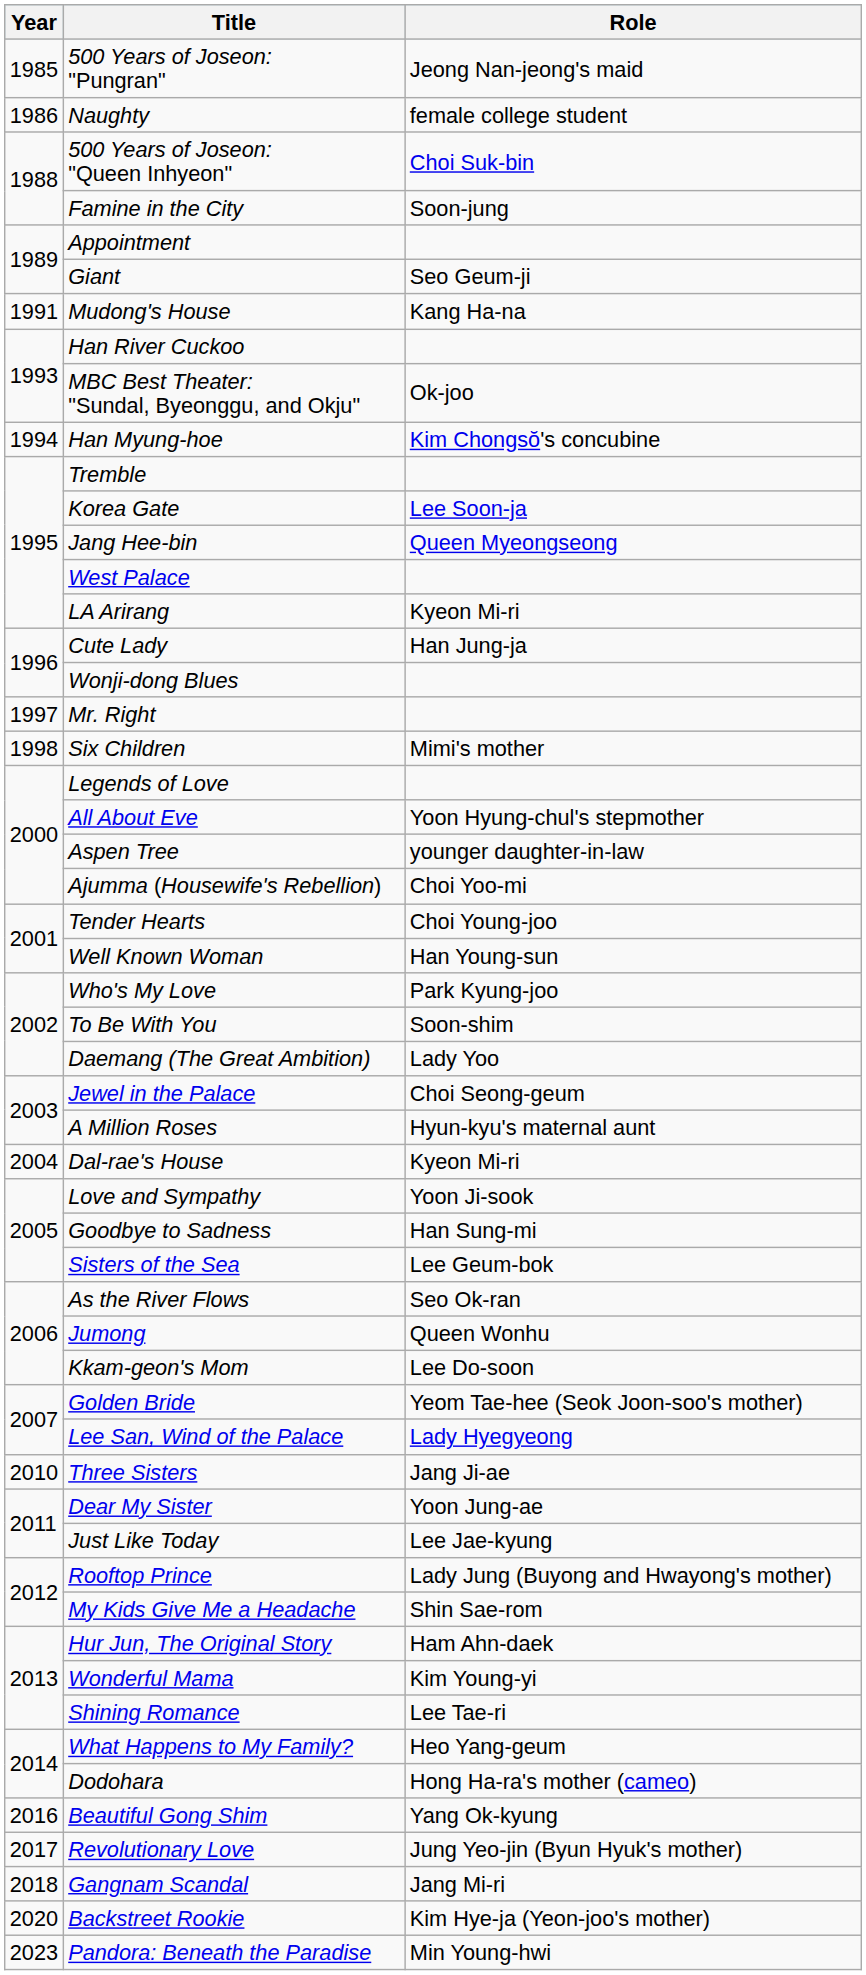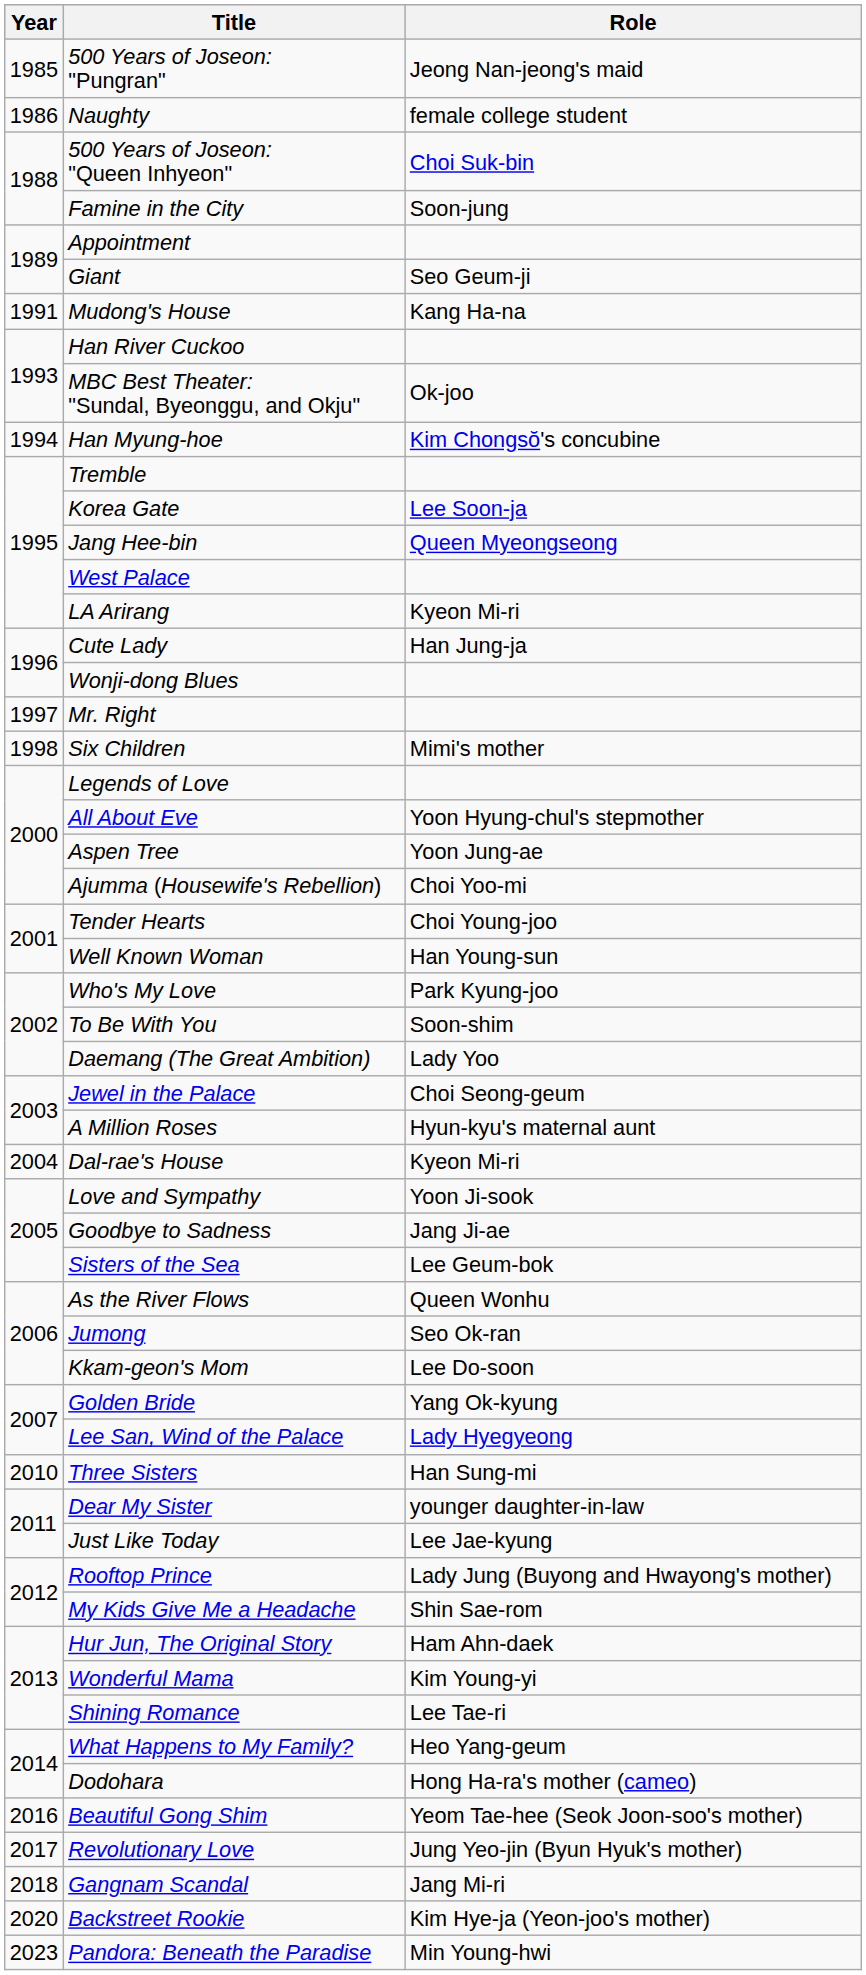 <table class="wikitable" style="font-size: 95%; width:600px">
 <tr bgcolor="lightblue">
 <th width=10>Year</th>
 <th>Title</th>
 <th>Role</th>
 </tr>
 <tr>
 <td>1985</td>
 <td><em>500 Years of Joseon:</em><br>"Pungran"</td>
 <td>Jeong Nan-jeong's maid</td>
 </tr>
 <tr>
 <td>1986</td>
 <td><em>Naughty</em></td>
 <td>female college student</td>
 </tr>
 <tr>
 <td rowspan=2>1988</td>
 <td><em>500 Years of Joseon:</em><br>"Queen Inhyeon"</td>
 <td><a href='#'>Choi Suk-bin</a></td>
 </tr>
 <tr>
 <td><em>Famine in the City</em></td>
 <td>Soon-jung</td>
 </tr>
 <tr>
 <td rowspan=2>1989</td>
 <td><em>Appointment</em></td>
 <td></td>
 </tr>
 <tr>
 <td><em>Giant</em></td>
 <td>Seo Geum-ji</td>
 </tr>
 <tr>
 <td>1991</td>
 <td><em>Mudong's House</em></td>
 <td>Kang Ha-na</td>
 </tr>
 <tr>
 <td rowspan=2>1993</td>
 <td><em>Han River Cuckoo</em></td>
 <td></td>
 </tr>
 <tr>
 <td><em>MBC Best Theater:</em><br>"Sundal, Byeonggu, and Okju"</td>
 <td>Ok-joo</td>
 </tr>
 <tr>
 <td>1994</td>
 <td><em>Han Myung-hoe</em></td>
 <td><a href='#'>Kim Chongsŏ</a>'s concubine</td>
 </tr>
 <tr>
 <td rowspan=5>1995</td>
 <td><em>Tremble</em></td>
 <td></td>
 </tr>
 <tr>
 <td><em>Korea Gate</em></td>
 <td><a href='#'>Lee Soon-ja</a></td>
 </tr>
 <tr>
 <td><em>Jang Hee-bin</em></td>
 <td><a href='#'>Queen Myeongseong</a></td>
 </tr>
 <tr>
 <td><em><a href='#'>West Palace</a></em></td>
 <td></td>
 </tr>
 <tr>
 <td><em>LA Arirang</em></td>
 <td>Kyeon Mi-ri</td>
 </tr>
 <tr>
 <td rowspan=2>1996</td>
 <td><em>Cute Lady</em></td>
 <td>Han Jung-ja</td>
 </tr>
 <tr>
 <td><em>Wonji-dong Blues</em></td>
 <td></td>
 </tr>
 <tr>
 <td>1997</td>
 <td><em>Mr. Right</em></td>
 <td></td>
 </tr>
 <tr>
 <td>1998</td>
 <td><em>Six Children</em></td>
 <td>Mimi's mother</td>
 </tr>
 <tr>
 <td rowspan=4>2000</td>
 <td><em>Legends of Love</em></td>
 <td></td>
 </tr>
 <tr>
 <td><em><a href='#'>All About Eve</a></em></td>
 <td>Yoon Hyung-chul's stepmother</td>
 </tr>
 <tr>
 <td><em>Aspen Tree</em></td>
-<td>younger daughter-in-law</td>
+<td>Yoon Jung-ae</td>
 </tr>
 <tr>
 <td><em>Ajumma</em> (<em>Housewife's Rebellion</em>)</td>
 <td>Choi Yoo-mi</td>
 </tr>
 <tr>
 <td rowspan=2>2001</td>
 <td><em>Tender Hearts</em></td>
 <td>Choi Young-joo</td>
 </tr>
 <tr>
 <td><em>Well Known Woman</em></td>
 <td>Han Young-sun</td>
 </tr>
 <tr>
 <td rowspan=3>2002</td>
 <td><em>Who's My Love</em></td>
 <td>Park Kyung-joo</td>
 </tr>
 <tr>
 <td><em>To Be With You</em></td>
 <td>Soon-shim</td>
 </tr>
 <tr>
 <td><em>Daemang (The Great Ambition)</em></td>
 <td>Lady Yoo</td>
 </tr>
 <tr>
 <td rowspan= 2>2003</td>
 <td><em><a href='#'>Jewel in the Palace</a></em></td>
 <td>Choi Seong-geum</td>
 </tr>
 <tr>
 <td><em>A Million Roses</em></td>
 <td>Hyun-kyu's maternal aunt</td>
 </tr>
 <tr>
 <td>2004</td>
 <td><em>Dal-rae's House</em></td>
 <td>Kyeon Mi-ri</td>
 </tr>
 <tr>
 <td rowspan=3>2005</td>
 <td><em>Love and Sympathy</em></td>
 <td>Yoon Ji-sook</td>
 </tr>
 <tr>
 <td><em>Goodbye to Sadness</em></td>
-<td>Han Sung-mi</td>
+<td>Jang Ji-ae</td>
 </tr>
 <tr>
 <td><em><a href='#'>Sisters of the Sea</a></em></td>
 <td>Lee Geum-bok</td>
 </tr>
 <tr>
 <td rowspan=3>2006</td>
 <td><em>As the River Flows</em></td>
-<td>Seo Ok-ran</td>
+<td>Queen Wonhu</td>
 </tr>
 <tr>
 <td><em><a href='#'>Jumong</a></em></td>
-<td>Queen Wonhu</td>
+<td>Seo Ok-ran</td>
 </tr>
 <tr>
 <td><em>Kkam-geon's Mom</em></td>
 <td>Lee Do-soon</td>
 </tr>
 <tr>
 <td rowspan=2>2007</td>
 <td><em><a href='#'>Golden Bride</a></em></td>
-<td>Yeom Tae-hee (Seok Joon-soo's mother)</td>
+<td>Yang Ok-kyung</td>
 </tr>
 <tr>
 <td><em><a href='#'>Lee San, Wind of the Palace</a></em></td>
 <td><a href='#'>Lady Hyegyeong</a></td>
 </tr>
 <tr>
 <td>2010</td>
 <td><em><a href='#'>Three Sisters</a></em></td>
-<td>Jang Ji-ae</td>
+<td>Han Sung-mi</td>
 </tr>
 <tr>
 <td rowspan=2>2011</td>
 <td><em><a href='#'>Dear My Sister</a></em></td>
-<td>Yoon Jung-ae</td>
+<td>younger daughter-in-law</td>
 </tr>
 <tr>
 <td><em>Just Like Today</em></td>
 <td>Lee Jae-kyung</td>
 </tr>
 <tr>
 <td rowspan=2>2012</td>
 <td><em><a href='#'>Rooftop Prince</a></em></td>
 <td>Lady Jung (Buyong and Hwayong's mother)</td>
 </tr>
 <tr>
 <td><em><a href='#'>My Kids Give Me a Headache</a></em></td>
 <td>Shin Sae-rom</td>
 </tr>
 <tr>
 <td rowspan=3>2013</td>
 <td><em><a href='#'>Hur Jun, The Original Story</a></em></td>
 <td>Ham Ahn-daek</td>
 </tr>
 <tr>
 <td><em><a href='#'>Wonderful Mama</a></em></td>
 <td>Kim Young-yi</td>
 </tr>
 <tr>
 <td><em><a href='#'>Shining Romance</a></em></td>
 <td>Lee Tae-ri</td>
 </tr>
 <tr>
 <td rowspan=2>2014</td>
 <td><em><a href='#'>What Happens to My Family?</a></em></td>
 <td>Heo Yang-geum</td>
 </tr>
 <tr>
 <td><em>Dodohara</em></td>
 <td>Hong Ha-ra's mother (<a href='#'>cameo</a>)</td>
 </tr>
 <tr>
 <td>2016</td>
 <td><em><a href='#'>Beautiful Gong Shim</a></em></td>
-<td>Yang Ok-kyung</td>
+<td>Yeom Tae-hee (Seok Joon-soo's mother)</td>
 </tr>
 <tr>
 <td>2017</td>
 <td><em><a href='#'>Revolutionary Love</a></em></td>
 <td>Jung Yeo-jin (Byun Hyuk's mother)</td>
 </tr>
 <tr>
 <td>2018</td>
 <td><em><a href='#'>Gangnam Scandal</a></em></td>
 <td>Jang Mi-ri</td>
 </tr>
 <tr>
 <td>2020</td>
 <td><em><a href='#'>Backstreet Rookie</a></em></td>
 <td>Kim Hye-ja (Yeon-joo's mother)</td>
 </tr>
 <tr>
 <td>2023</td>
 <td><em><a href='#'>Pandora: Beneath the Paradise</a></em></td>
 <td>Min Young-hwi</td>
 </tr>
 </table>
